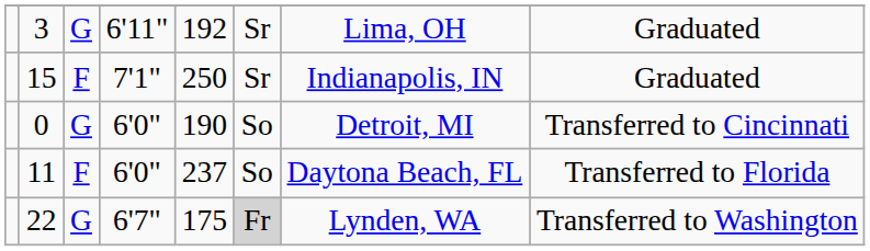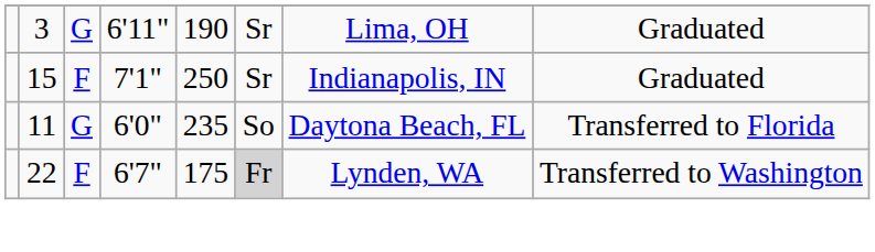 <table class="wikitable sortable sortable" style="text-align: center">
 <tr align=center>
 </tr>
 <tr>
 <td></td>
 <td>3</td>
 <td><a href='#'>G</a></td>
 <td>6'11"</td>
-<td>192</td>
+<td>190</td>
 <td>Sr</td>
 <td><a href='#'>Lima, OH</a></td>
 <td>Graduated</td>
 </tr>
 <tr>
 <td></td>
 <td>15</td>
 <td><a href='#'>F</a></td>
 <td>7'1"</td>
 <td>250</td>
 <td>Sr</td>
 <td><a href='#'>Indianapolis, IN</a></td>
 <td>Graduated</td>
 </tr>
 <tr>
 <td></td>
-<td>0</td>
+<td>11</td>
 <td><a href='#'>G</a></td>
 <td>6'0"</td>
-<td>190</td>
-<td>So</td>
-<td><a href='#'>Detroit, MI</a></td>
-<td>Transferred to <a href='#'>Cincinnati</a></td>
-</tr>
-<tr>
-<td></td>
-<td>11</td>
-<td><a href='#'>F</a></td>
-<td>6'0"</td>
-<td>237</td>
+<td>235</td>
 <td>So</td>
 <td><a href='#'>Daytona Beach, FL</a></td>
 <td>Transferred to <a href='#'>Florida</a></td>
 </tr>
 <tr>
 <td></td>
 <td>22</td>
-<td><a href='#'>G</a></td>
+<td><a href='#'>F</a></td>
 <td>6'7"</td>
 <td>175</td>
 <td style="background: lightgrey;">Fr</td>
 <td><a href='#'>Lynden, WA</a></td>
 <td>Transferred to <a href='#'>Washington</a></td>
 </tr>
 </table>
